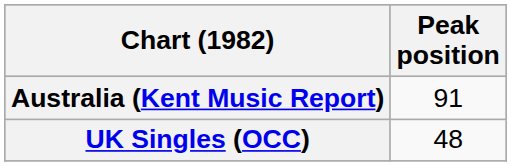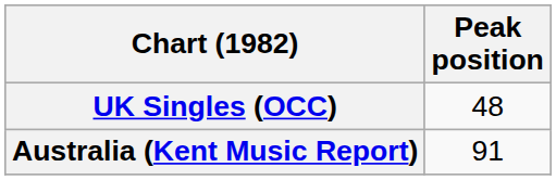 <table class="wikitable sortable plainrowheaders" style="text-align:center">
 <tr>
 <th scope="col">Chart (1982)</th>
 <th scope="col">Peak<br>position</th>
 </tr>
 <tr>
+<th scope="row"><a href='#'>UK Singles</a> (<a href='#'>OCC</a>)</th>
+<td>48</td>
+</tr>
+<tr>
 <th scope="row">Australia (<a href='#'>Kent Music Report</a>)</th>
 <td>91</td>
 </tr>
-<tr>
-<th scope="row"><a href='#'>UK Singles</a> (<a href='#'>OCC</a>)</th>
-<td>48</td>
-</tr>
 </table>
